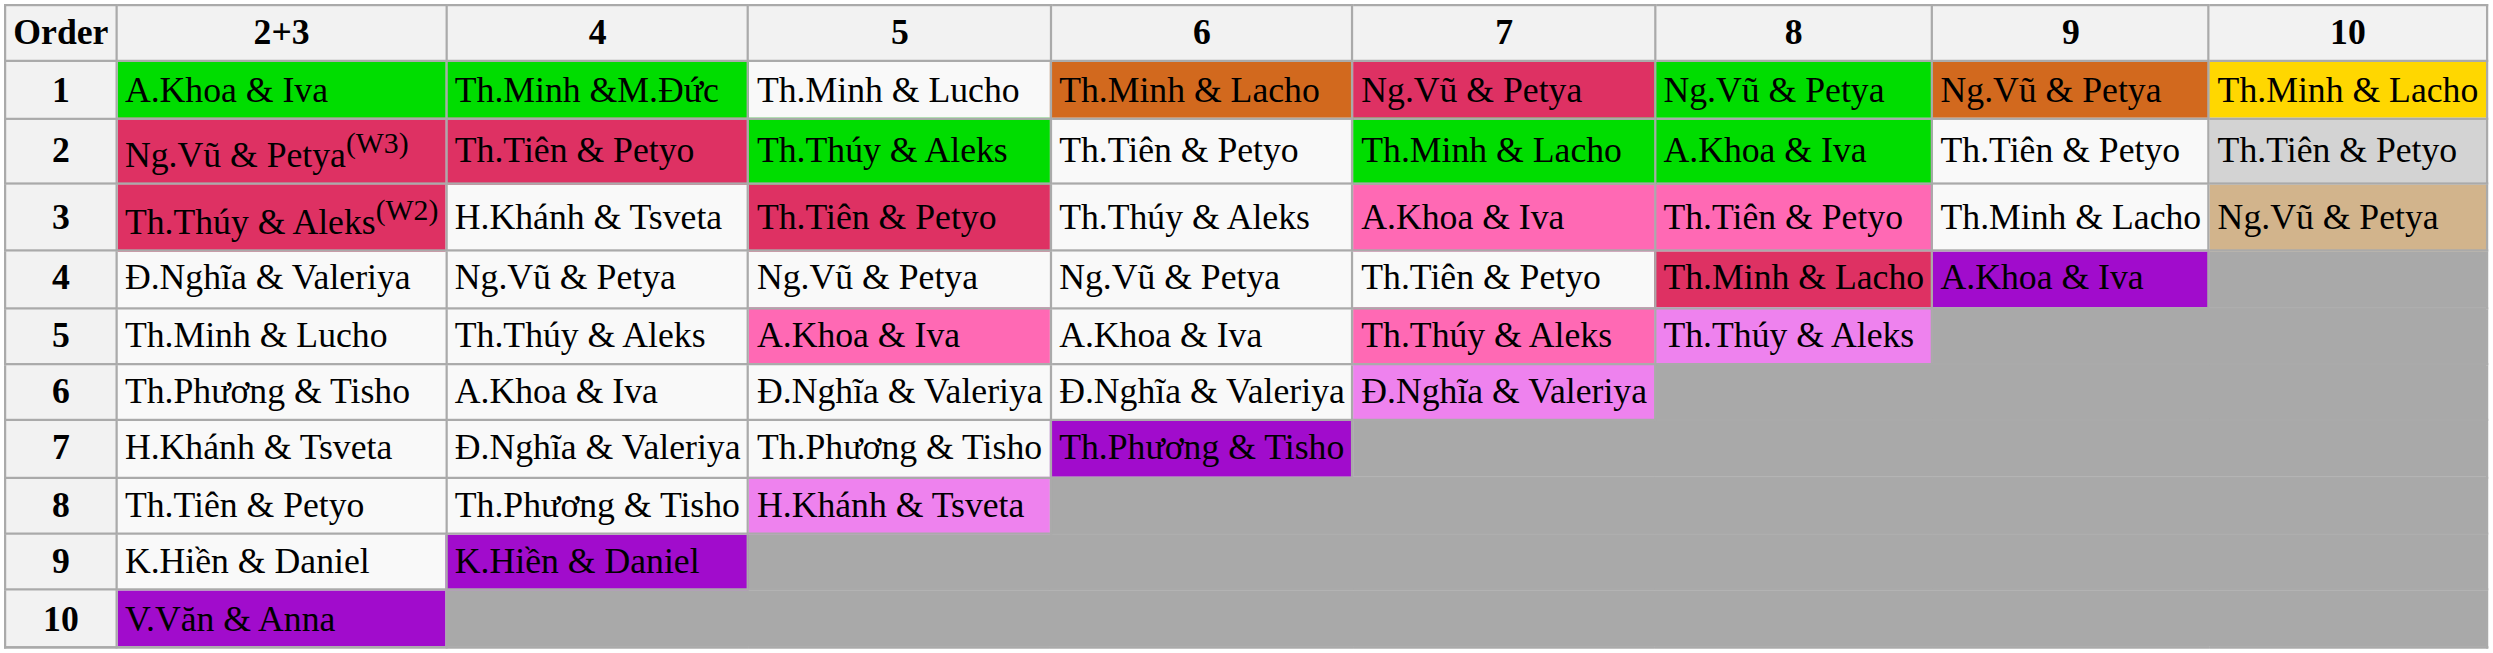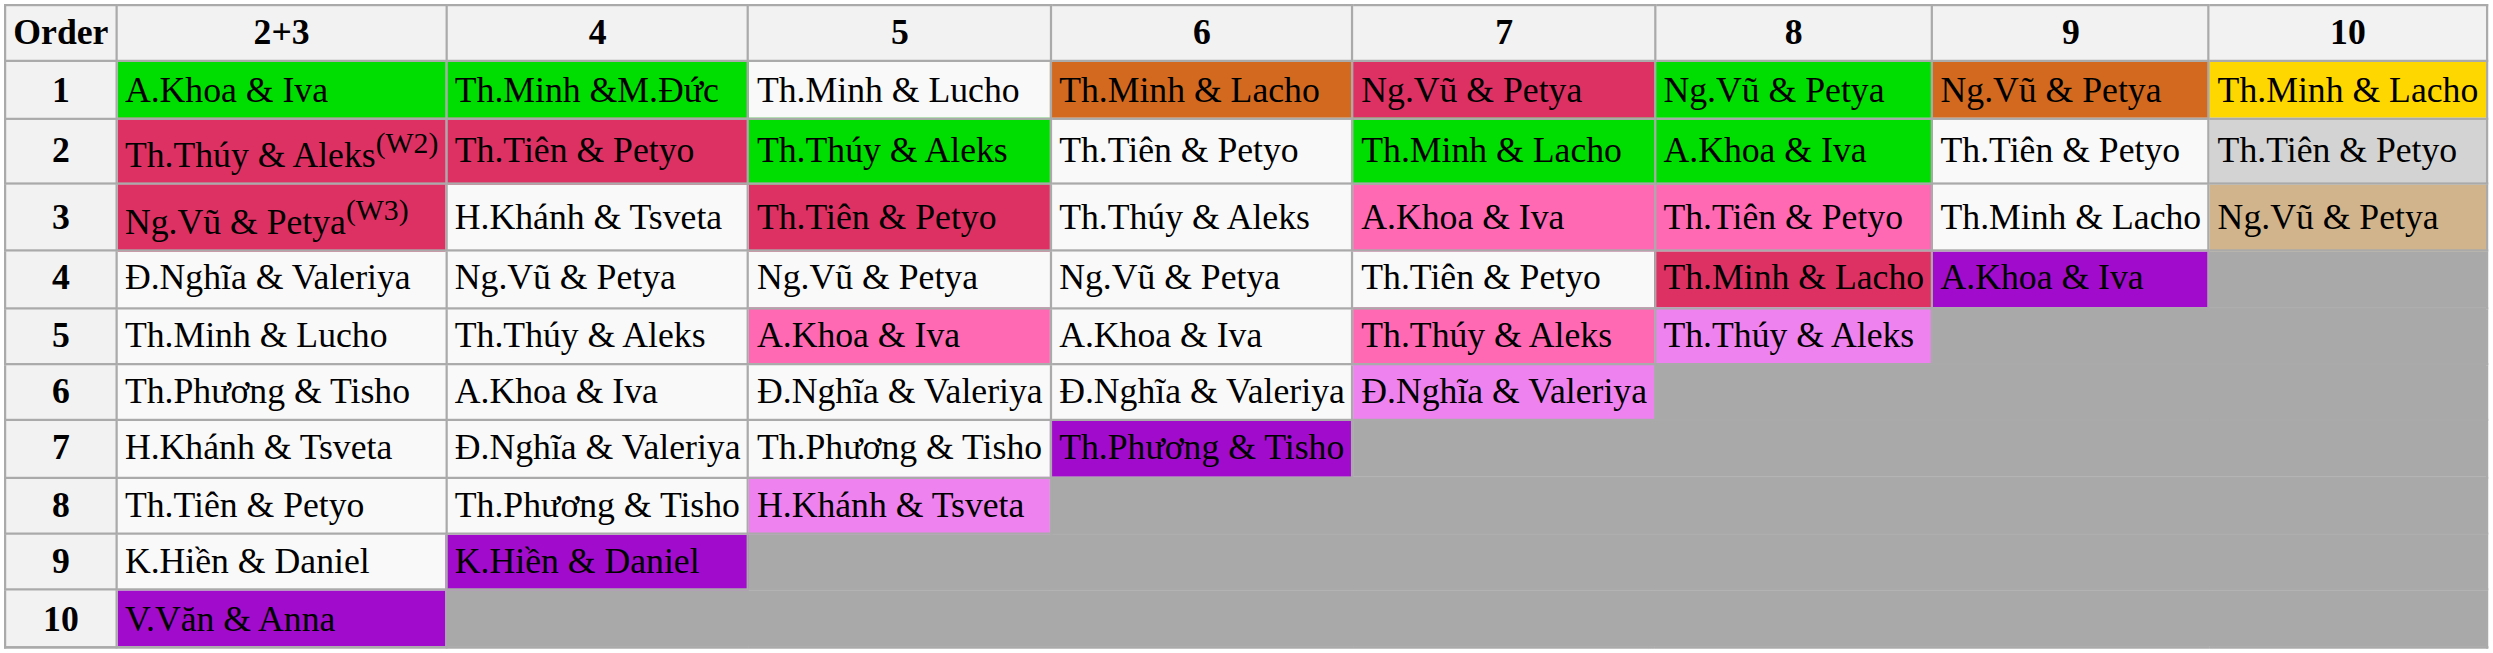 <table class="wikitable">
 <tr>
 <th>Order</th>
 <th>2+3</th>
 <th>4</th>
 <th>5</th>
 <th>6</th>
 <th>7</th>
 <th>8</th>
 <th>9</th>
 <th>10</th>
 </tr>
 <tr>
 <th>1</th>
 <td bgcolor="#00dd00">A.Khoa & Iva</td>
 <td bgcolor="#00dd00">Th.Minh &<span>M.Đức</span></td>
 <td>Th.Minh & Lucho</td>
 <td bgcolor="chocolate"><span>Th.Minh & Lacho</span></td>
 <td bgcolor="#de3163"><span>Ng.Vũ & Petya</span></td>
 <td bgcolor="#00dd00">Ng.Vũ & Petya</td>
 <td bgcolor="chocolate"><span>Ng.Vũ & Petya</span></td>
 <td bgcolor="gold">Th.Minh & Lacho</td>
 </tr>
 <tr>
 <th>2</th>
-<td bgcolor="#de3163"><span>Ng.Vũ & Petya<sup>(W3)</sup></span></td>
+<td bgcolor="#de3163"><span>Th.Thúy & Aleks<sup>(W2)</sup></span></td>
 <td bgcolor="#de3163"><span>Th.Tiên & Petyo</span></td>
 <td bgcolor="#00dd00">Th.Thúy & Aleks</td>
 <td>Th.Tiên & Petyo</td>
 <td bgcolor="#00dd00">Th.Minh & Lacho</td>
 <td bgcolor="#00dd00">A.Khoa & Iva</td>
 <td>Th.Tiên & Petyo</td>
 <td bgcolor="lightgray">Th.Tiên & Petyo</td>
 </tr>
 <tr>
 <th>3</th>
-<td bgcolor="#de3163"><span>Th.Thúy & Aleks<sup>(W2)</sup></span></td>
+<td bgcolor="#de3163"><span>Ng.Vũ & Petya<sup>(W3)</sup></span></td>
 <td>H.Khánh & Tsveta</td>
 <td bgcolor="#de3163"><span>Th.Tiên & Petyo</span></td>
 <td>Th.Thúy & Aleks</td>
 <td bgcolor="hotpink">A.Khoa & Iva</td>
 <td bgcolor="hotpink">Th.Tiên & Petyo</td>
 <td>Th.Minh & Lacho</td>
 <td bgcolor="tan">Ng.Vũ & Petya</td>
 </tr>
 <tr>
 <th>4</th>
 <td>Đ.Nghĩa & Valeriya</td>
 <td>Ng.Vũ & Petya</td>
 <td>Ng.Vũ & Petya</td>
 <td>Ng.Vũ & Petya</td>
 <td>Th.Tiên & Petyo</td>
 <td bgcolor="#de3163"><span>Th.Minh & Lacho</span></td>
 <td bgcolor="#a10ccc"><span>A.Khoa & Iva</span></td>
 <td style="background:darkgray;" colspan="1"></td>
 </tr>
 <tr>
 <th>5</th>
 <td>Th.Minh & Lucho</td>
 <td>Th.Thúy & Aleks</td>
 <td bgcolor="hotpink">A.Khoa & Iva</td>
 <td>A.Khoa & Iva</td>
 <td bgcolor="hotpink">Th.Thúy & Aleks</td>
 <td bgcolor="violet">Th.Thúy & Aleks</td>
 <td style="background:darkgray;" colspan="2"></td>
 </tr>
 <tr>
 <th>6</th>
 <td>Th.Phương & Tisho</td>
 <td>A.Khoa & Iva</td>
 <td>Đ.Nghĩa & Valeriya</td>
 <td>Đ.Nghĩa & Valeriya</td>
 <td bgcolor="violet">Đ.Nghĩa & Valeriya</td>
 <td style="background:darkgray;" colspan="3"></td>
 </tr>
 <tr>
 <th>7</th>
 <td>H.Khánh & Tsveta</td>
 <td>Đ.Nghĩa & Valeriya</td>
 <td>Th.Phương & Tisho</td>
 <td bgcolor="a10ccc"><span>Th.Phương & Tisho</span></td>
 <td style="background:darkgray;" colspan="4"></td>
 </tr>
 <tr>
 <th>8</th>
 <td>Th.Tiên & Petyo</td>
 <td>Th.Phương & Tisho</td>
 <td bgcolor="violet">H.Khánh & Tsveta</td>
 <td style="background:darkgray;" colspan="5"></td>
 </tr>
 <tr>
 <th>9</th>
 <td>K.Hiền & Daniel</td>
 <td bgcolor="#a10ccc"><span>K.Hiền & Daniel</span></td>
 <td style="background:darkgray;" colspan="6"></td>
 </tr>
 <tr>
 <th>10</th>
 <td bgcolor="#a10ccc"><span>V.Văn & Anna</span></td>
 <td style="background:darkgray;" colspan="7"></td>
 </tr>
 <tr>
 </tr>
 </table>
